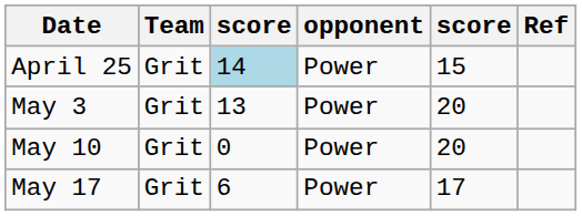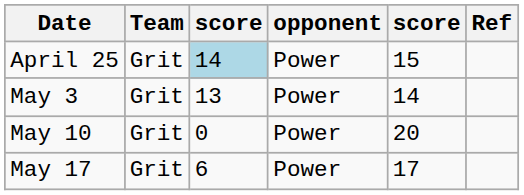 <table class="wikitable sortable">
 <tr>
 <th>Date</th>
 <th>Team</th>
 <th>score</th>
 <th>opponent</th>
 <th>score</th>
 <th>Ref</th>
 </tr>
 <tr>
 <td>April 25</td>
 <td>Grit</td>
 <td style="background: lightblue;">14</td>
 <td>Power</td>
 <td>15</td>
 <td></td>
 </tr>
 <tr>
 <td>May 3</td>
 <td>Grit</td>
 <td>13</td>
 <td>Power</td>
-<td>20</td>
+<td>14</td>
 <td></td>
 </tr>
 <tr>
 <td>May 10</td>
 <td>Grit</td>
 <td>0</td>
 <td>Power</td>
 <td>20</td>
 <td></td>
 </tr>
 <tr>
 <td>May 17</td>
 <td>Grit</td>
 <td>6</td>
 <td>Power</td>
 <td>17</td>
 <td></td>
 </tr>
 </table>
